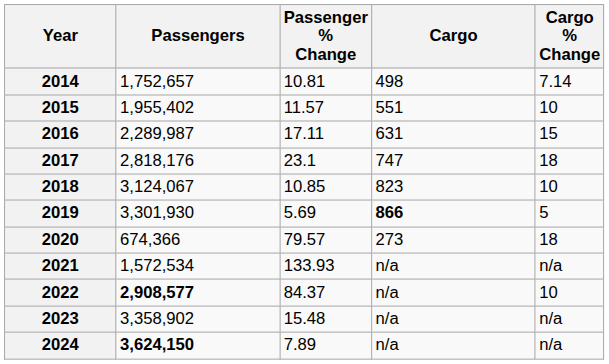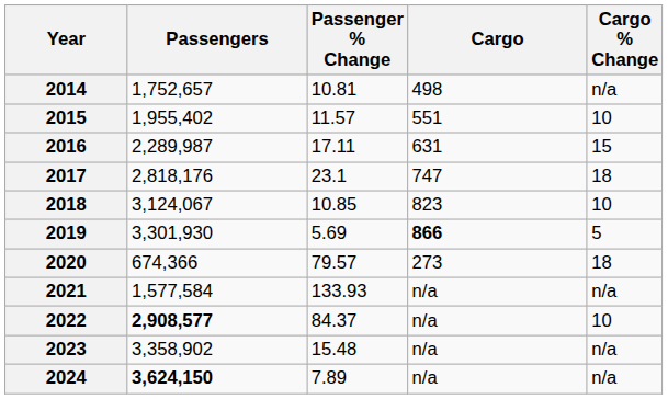 <table class="wikitable">
 <tr style="background:lightgrey;">
 <th style="width:100px;">Year</th>
 <th style="width:150px;">Passengers</th>
 <th style="width:50px;">Passenger % <br> Change</th>
 <th style="width:150px;">Cargo</th>
 <th style="width:50px;">Cargo % <br> Change</th>
 </tr>
 <tr>
 <th>2014</th>
 <td>1,752,657</td>
 <td>10.81</td>
 <td>498</td>
-<td>7.14</td>
+<td>n/a</td>
 </tr>
 <tr>
 <th>2015</th>
 <td>1,955,402</td>
 <td>11.57</td>
 <td>551</td>
 <td>10</td>
 </tr>
 <tr>
 <th>2016</th>
 <td>2,289,987</td>
 <td>17.11</td>
 <td>631</td>
 <td>15</td>
 </tr>
 <tr>
 <th>2017</th>
 <td>2,818,176</td>
 <td>23.1</td>
 <td>747</td>
 <td>18</td>
 </tr>
 <tr>
 <th>2018</th>
 <td>3,124,067</td>
 <td>10.85</td>
 <td>823</td>
 <td>10</td>
 </tr>
 <tr>
 <th>2019</th>
 <td>3,301,930</td>
 <td>5.69</td>
 <td><strong>866</strong></td>
 <td>5</td>
 </tr>
 <tr>
 <th>2020</th>
 <td>674,366</td>
 <td>79.57</td>
 <td>273</td>
 <td>18</td>
 </tr>
 <tr>
 <th>2021</th>
-<td>1,572,534</td>
+<td>1,577,584</td>
 <td>133.93</td>
 <td>n/a</td>
 <td>n/a</td>
 </tr>
 <tr>
 <th>2022</th>
 <td><strong>2,908,577</strong></td>
 <td>84.37</td>
 <td>n/a</td>
 <td>10</td>
 </tr>
 <tr>
 <th>2023</th>
 <td>3,358,902</td>
 <td>15.48</td>
 <td>n/a</td>
 <td>n/a</td>
 </tr>
 <tr>
 <th>2024</th>
 <td><strong>3,624,150</strong></td>
 <td>7.89</td>
 <td>n/a</td>
 <td>n/a</td>
 </tr>
 </table>
